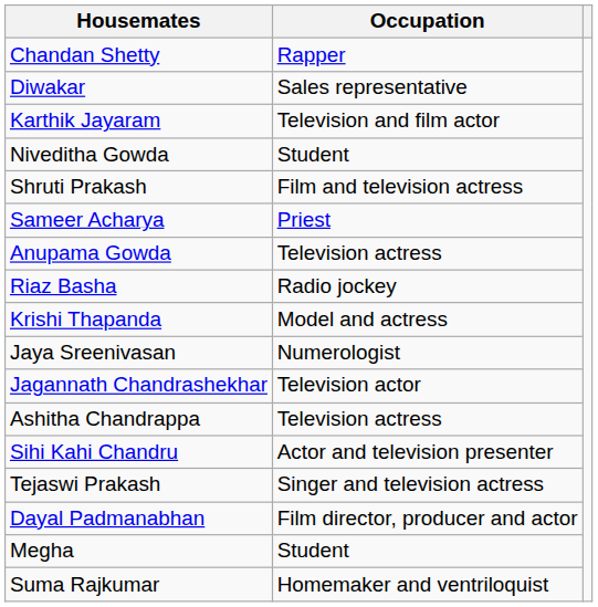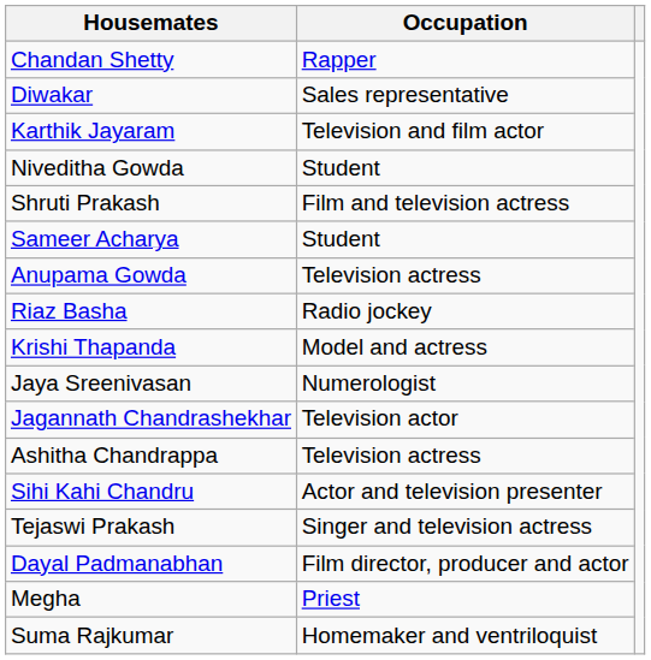 <table class="wikitable">
 <tr>
 <th>Housemates</th>
 <th>Occupation</th>
 <th></th>
 </tr>
 <tr>
 <td><a href='#'>Chandan Shetty</a></td>
 <td><a href='#'>Rapper</a></td>
 <td rowspan=17></td>
 </tr>
 <tr>
 <td><a href='#'>Diwakar</a></td>
 <td>Sales representative</td>
 </tr>
 <tr>
 <td><a href='#'>Karthik Jayaram</a></td>
 <td>Television and film actor</td>
 </tr>
 <tr>
 <td>Niveditha Gowda</td>
 <td>Student</td>
 </tr>
 <tr>
 <td>Shruti Prakash</td>
 <td>Film and television actress</td>
 </tr>
 <tr>
 <td><a href='#'>Sameer Acharya</a></td>
-<td><a href='#'>Priest</a></td>
+<td>Student</td>
 </tr>
 <tr>
 <td><a href='#'>Anupama Gowda</a></td>
 <td>Television actress</td>
 </tr>
 <tr>
 <td><a href='#'>Riaz Basha</a></td>
 <td>Radio jockey</td>
 </tr>
 <tr>
 <td><a href='#'>Krishi Thapanda</a></td>
 <td>Model and actress</td>
 </tr>
 <tr>
 <td>Jaya Sreenivasan</td>
 <td>Numerologist</td>
 </tr>
 <tr>
 <td><a href='#'>Jagannath Chandrashekhar</a></td>
 <td>Television actor</td>
 </tr>
 <tr>
 <td>Ashitha Chandrappa</td>
 <td>Television actress</td>
 </tr>
 <tr>
 <td><a href='#'>Sihi Kahi Chandru</a></td>
 <td>Actor and television presenter</td>
 </tr>
 <tr>
 <td>Tejaswi Prakash</td>
 <td>Singer and television actress</td>
 </tr>
 <tr>
 <td><a href='#'>Dayal Padmanabhan</a></td>
 <td>Film director, producer and actor</td>
 </tr>
 <tr>
 <td>Megha</td>
-<td>Student</td>
+<td><a href='#'>Priest</a></td>
 </tr>
 <tr>
 <td>Suma Rajkumar</td>
 <td>Homemaker and ventriloquist</td>
 </tr>
 </table>
